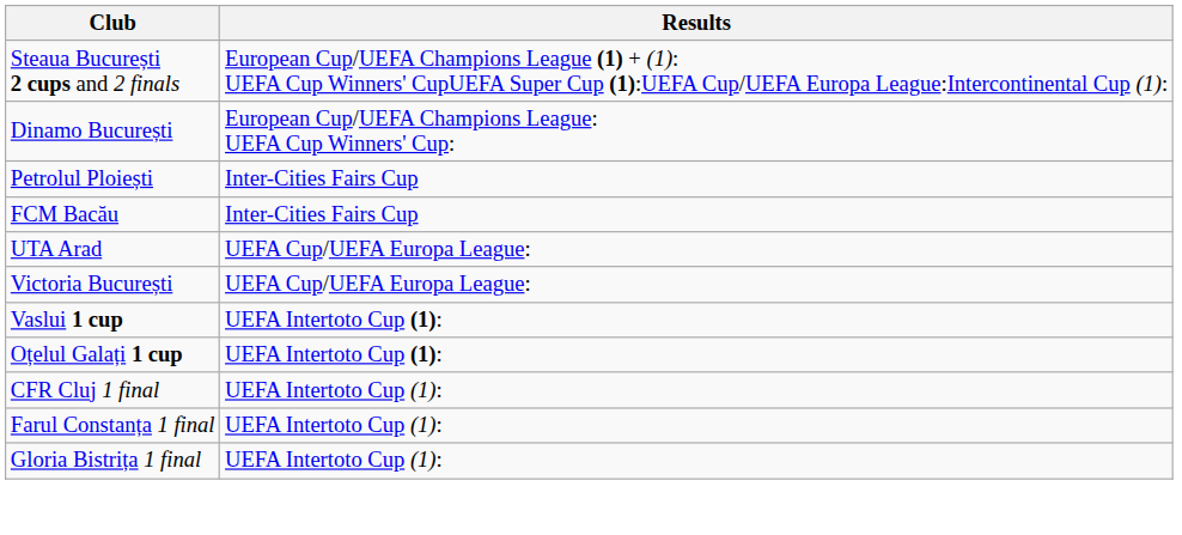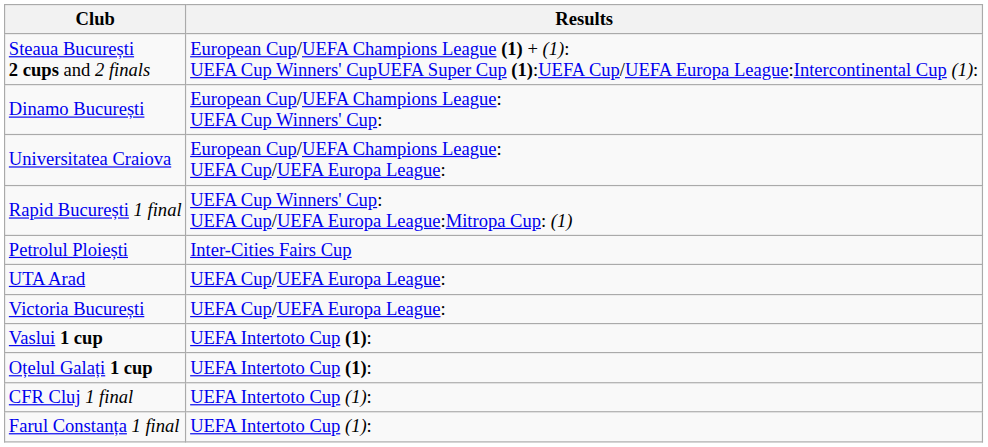 <table class="wikitable">
 <tr>
 <th>Club</th>
 <th>Results</th>
 </tr>
 <tr>
 <td><a href='#'>Steaua București</a><br><strong>2 cups</strong> and <em>2 finals</em></td>
 <td><a href='#'>European Cup</a>/<a href='#'>UEFA Champions League</a> <strong>(1)</strong> + <em>(1)</em>:<br><a href='#'>UEFA Cup Winners' Cup</a><a href='#'>UEFA Super Cup</a> <strong>(1)</strong>:<a href='#'>UEFA Cup</a>/<a href='#'>UEFA Europa League</a>:<a href='#'>Intercontinental Cup</a> <em>(1)</em>:</td>
 </tr>
 <tr>
 <td><a href='#'>Dinamo București</a></td>
 <td><a href='#'>European Cup</a>/<a href='#'>UEFA Champions League</a>:<br><a href='#'>UEFA Cup Winners' Cup</a>:</td>
 </tr>
 <tr>
-<td><a href='#'>Petrolul Ploiești</a></td>
-<td><a href='#'>Inter-Cities Fairs Cup</a><br></td>
+<td><a href='#'>Universitatea Craiova</a></td>
+<td><a href='#'>European Cup</a>/<a href='#'>UEFA Champions League</a>:<br><a href='#'>UEFA Cup</a>/<a href='#'>UEFA Europa League</a>:</td>
 </tr>
 <tr>
-<td><a href='#'>FCM Bacău</a></td>
+<td><a href='#'>Rapid București</a> <em>1 final</em></td>
+<td><a href='#'>UEFA Cup Winners' Cup</a>:<br><a href='#'>UEFA Cup</a>/<a href='#'>UEFA Europa League</a>:<a href='#'>Mitropa Cup</a>: <em>(1)</em></td>
+</tr>
+<tr>
+<td><a href='#'>Petrolul Ploiești</a></td>
 <td><a href='#'>Inter-Cities Fairs Cup</a><br></td>
 </tr>
 <tr>
 <td><a href='#'>UTA Arad</a></td>
 <td><a href='#'>UEFA Cup</a>/<a href='#'>UEFA Europa League</a>:<br></td>
 </tr>
 <tr>
 <td><a href='#'>Victoria București</a></td>
 <td><a href='#'>UEFA Cup</a>/<a href='#'>UEFA Europa League</a>:<br></td>
 </tr>
 <tr>
 <td><a href='#'>Vaslui</a> <strong>1 cup</strong></td>
 <td><a href='#'>UEFA Intertoto Cup</a> <strong>(1)</strong>:<br></td>
 </tr>
 <tr>
 <td><a href='#'>Oțelul Galați</a> <strong>1 cup</strong></td>
 <td><a href='#'>UEFA Intertoto Cup</a> <strong>(1)</strong>:<br></td>
 </tr>
 <tr>
 <td><a href='#'>CFR Cluj</a> <em>1 final</em></td>
 <td><a href='#'>UEFA Intertoto Cup</a> <em>(1)</em>:<br></td>
 </tr>
 <tr>
 <td><a href='#'>Farul Constanța</a> <em>1 final</em></td>
 <td><a href='#'>UEFA Intertoto Cup</a> <em>(1)</em>:<br></td>
 </tr>
-<tr>
-<td><a href='#'>Gloria Bistrița</a> <em>1 final</em></td>
-<td><a href='#'>UEFA Intertoto Cup</a> <em>(1)</em>:<br></td>
-</tr>
 </table>
